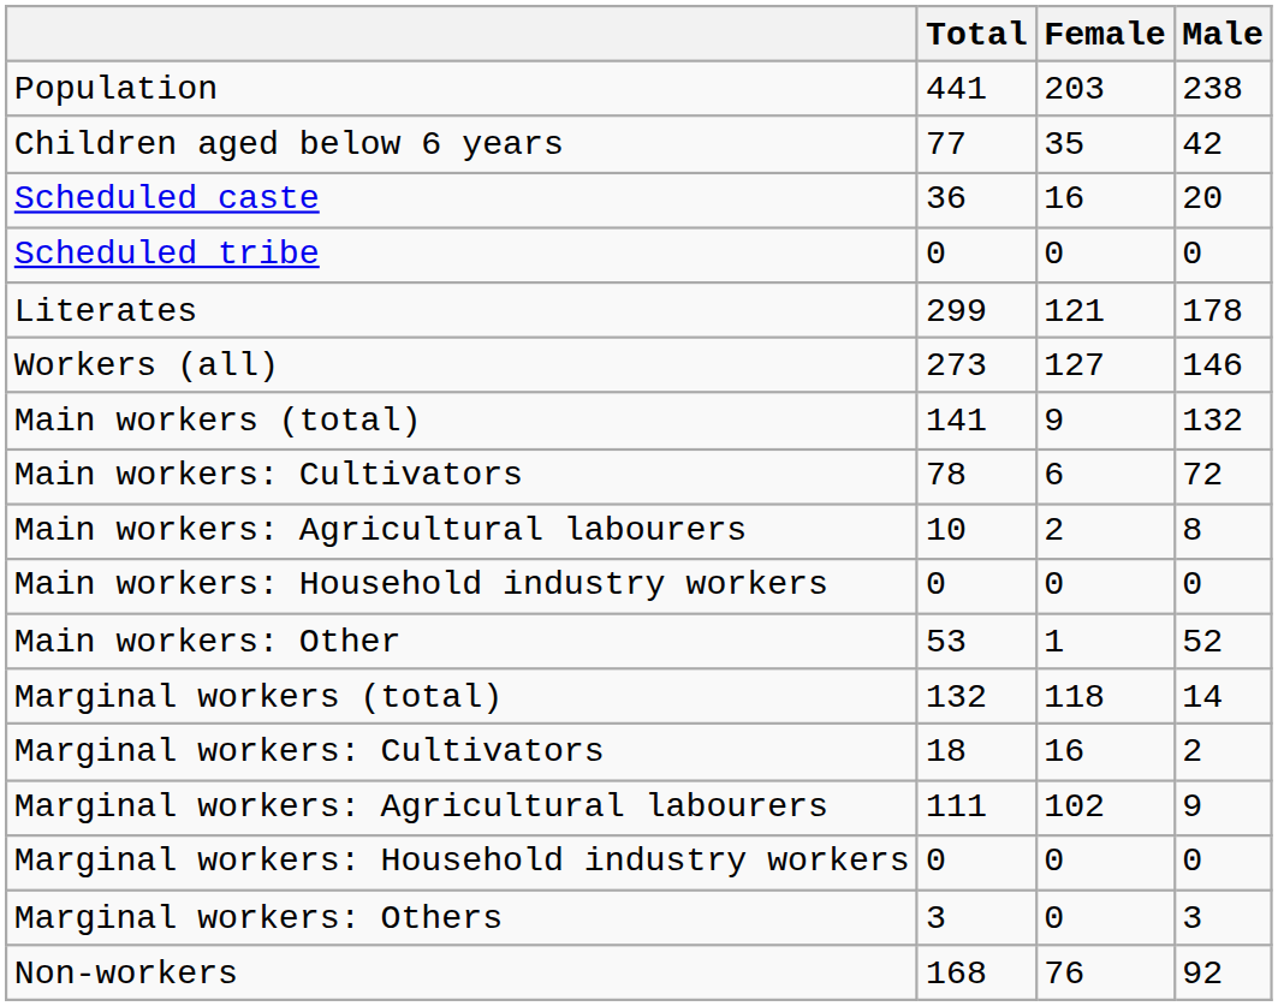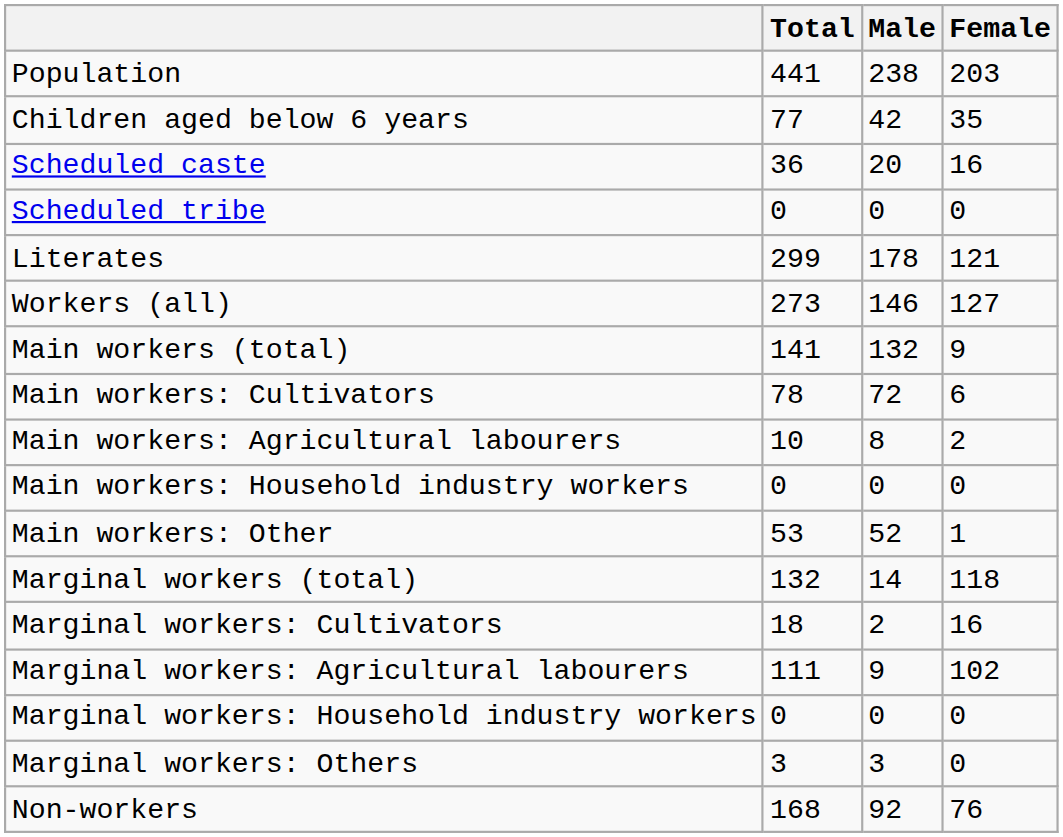 <table class="wikitable sortable">
 <tr>
 <th></th>
 <th>Total</th>
+<th>Male</th>
 <th>Female</th>
-<th>Male</th>
 </tr>
 <tr>
 <td>Population</td>
 <td>441</td>
+<td>238</td>
 <td>203</td>
-<td>238</td>
 </tr>
 <tr>
 <td>Children aged below 6 years</td>
 <td>77</td>
+<td>42</td>
 <td>35</td>
-<td>42</td>
 </tr>
 <tr>
 <td><a href='#'>Scheduled caste</a></td>
 <td>36</td>
+<td>20</td>
 <td>16</td>
-<td>20</td>
 </tr>
 <tr>
 <td><a href='#'>Scheduled tribe</a></td>
 <td>0</td>
 <td>0</td>
 <td>0</td>
 </tr>
 <tr>
 <td>Literates</td>
 <td>299</td>
+<td>178</td>
 <td>121</td>
-<td>178</td>
 </tr>
 <tr>
 <td>Workers (all)</td>
 <td>273</td>
+<td>146</td>
 <td>127</td>
-<td>146</td>
 </tr>
 <tr>
 <td>Main workers (total)</td>
 <td>141</td>
+<td>132</td>
 <td>9</td>
-<td>132</td>
 </tr>
 <tr>
 <td>Main workers: Cultivators</td>
 <td>78</td>
+<td>72</td>
 <td>6</td>
-<td>72</td>
 </tr>
 <tr>
 <td>Main workers: Agricultural labourers</td>
 <td>10</td>
+<td>8</td>
 <td>2</td>
-<td>8</td>
 </tr>
 <tr>
 <td>Main workers: Household industry workers</td>
 <td>0</td>
 <td>0</td>
 <td>0</td>
 </tr>
 <tr>
 <td>Main workers: Other</td>
 <td>53</td>
+<td>52</td>
 <td>1</td>
-<td>52</td>
 </tr>
 <tr>
 <td>Marginal workers (total)</td>
 <td>132</td>
+<td>14</td>
 <td>118</td>
-<td>14</td>
 </tr>
 <tr>
 <td>Marginal workers: Cultivators</td>
 <td>18</td>
+<td>2</td>
 <td>16</td>
-<td>2</td>
 </tr>
 <tr>
 <td>Marginal workers: Agricultural labourers</td>
 <td>111</td>
+<td>9</td>
 <td>102</td>
-<td>9</td>
 </tr>
 <tr>
 <td>Marginal workers: Household industry workers</td>
 <td>0</td>
 <td>0</td>
 <td>0</td>
 </tr>
 <tr>
 <td>Marginal workers: Others</td>
 <td>3</td>
+<td>3</td>
 <td>0</td>
-<td>3</td>
 </tr>
 <tr>
 <td>Non-workers</td>
 <td>168</td>
+<td>92</td>
 <td>76</td>
-<td>92</td>
 </tr>
 </table>
